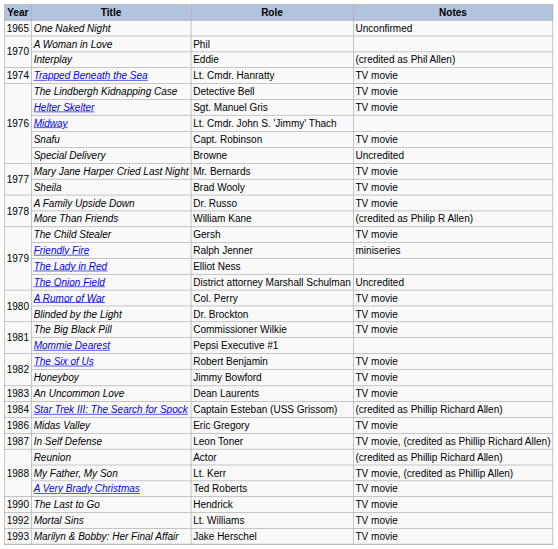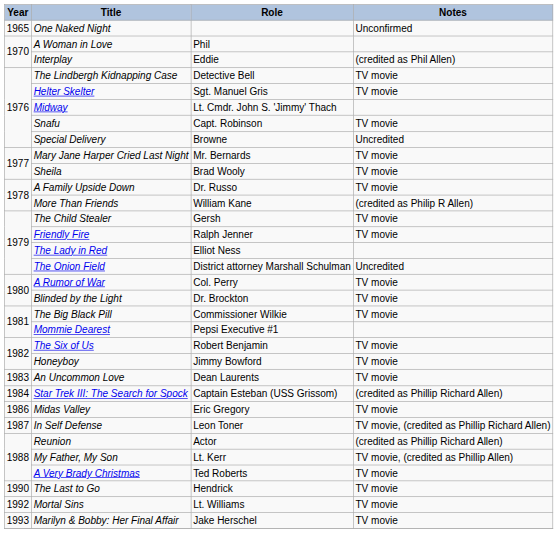 <table class="wikitable" style="font-size:95%;">
 <tr>
 <th style="background:#B0C4DE;">Year</th>
 <th style="background:#B0C4DE;">Title</th>
 <th style="background:#B0C4DE;">Role</th>
 <th style="background:#B0C4DE;">Notes</th>
 </tr>
 <tr>
 <td>1965</td>
 <td><em>One Naked Night</em></td>
 <td></td>
 <td>Unconfirmed</td>
 </tr>
 <tr>
 <td rowspan="2">1970</td>
 <td><em>A Woman in Love</em></td>
 <td>Phil</td>
 <td></td>
 </tr>
 <tr>
 <td><em>Interplay</em></td>
 <td>Eddie</td>
 <td>(credited as Phil Allen)</td>
-</tr>
-<tr>
-<td>1974</td>
-<td><em><a href='#'>Trapped Beneath the Sea</a></em></td>
-<td>Lt. Cmdr. Hanratty</td>
-<td>TV movie</td>
 </tr>
 <tr>
 <td rowspan="5">1976</td>
 <td><em>The Lindbergh Kidnapping Case</em></td>
 <td>Detective Bell</td>
 <td>TV movie</td>
 </tr>
 <tr>
 <td><em><a href='#'>Helter Skelter</a></em></td>
 <td>Sgt. Manuel Gris</td>
 <td>TV movie</td>
 </tr>
 <tr>
 <td><em><a href='#'>Midway</a></em></td>
 <td>Lt. Cmdr. John S. 'Jimmy' Thach</td>
 <td></td>
 </tr>
 <tr>
 <td><em>Snafu</em></td>
 <td>Capt. Robinson</td>
 <td>TV movie</td>
 </tr>
 <tr>
 <td><em>Special Delivery</em></td>
 <td>Browne</td>
 <td>Uncredited</td>
 </tr>
 <tr>
 <td rowspan="2">1977</td>
 <td><em>Mary Jane Harper Cried Last Night</em></td>
 <td>Mr. Bernards</td>
 <td>TV movie</td>
 </tr>
 <tr>
 <td><em>Sheila</em></td>
 <td>Brad Wooly</td>
 <td>TV movie</td>
 </tr>
 <tr>
 <td rowspan="2">1978</td>
 <td><em>A Family Upside Down</em></td>
 <td>Dr. Russo</td>
 <td>TV movie</td>
 </tr>
 <tr>
 <td><em>More Than Friends</em></td>
 <td>William Kane</td>
 <td>(credited as Philip R Allen)</td>
 </tr>
 <tr>
 <td rowspan="4">1979</td>
 <td><em>The Child Stealer</em></td>
 <td>Gersh</td>
 <td>TV movie</td>
 </tr>
 <tr>
 <td><em><a href='#'>Friendly Fire</a></em></td>
 <td>Ralph Jenner</td>
-<td>miniseries</td>
+<td>TV movie</td>
 </tr>
 <tr>
 <td><em><a href='#'>The Lady in Red</a></em></td>
 <td>Elliot Ness</td>
 <td></td>
 </tr>
 <tr>
 <td><em><a href='#'>The Onion Field</a></em></td>
 <td>District attorney Marshall Schulman</td>
 <td>Uncredited</td>
 </tr>
 <tr>
 <td rowspan="2">1980</td>
 <td><em><a href='#'>A Rumor of War</a></em></td>
 <td>Col. Perry</td>
 <td>TV movie</td>
 </tr>
 <tr>
 <td><em>Blinded by the Light</em></td>
 <td>Dr. Brockton</td>
 <td>TV movie</td>
 </tr>
 <tr>
 <td rowspan="2">1981</td>
 <td><em>The Big Black Pill</em></td>
 <td>Commissioner Wilkie</td>
 <td>TV movie</td>
 </tr>
 <tr>
 <td><em><a href='#'>Mommie Dearest</a></em></td>
 <td>Pepsi Executive #1</td>
 <td></td>
 </tr>
 <tr>
 <td rowspan="2">1982</td>
 <td><em><a href='#'>The Six of Us</a></em></td>
 <td>Robert Benjamin</td>
 <td>TV movie</td>
 </tr>
 <tr>
 <td><em>Honeyboy</em></td>
 <td>Jimmy Bowford</td>
 <td>TV movie</td>
 </tr>
 <tr>
 <td>1983</td>
 <td><em>An Uncommon Love</em></td>
 <td>Dean Laurents</td>
 <td>TV movie</td>
 </tr>
 <tr>
 <td>1984</td>
 <td><em><a href='#'>Star Trek III: The Search for Spock</a></em></td>
 <td>Captain Esteban (USS Grissom)</td>
 <td>(credited as Phillip Richard Allen)</td>
 </tr>
 <tr>
 <td>1986</td>
 <td><em>Midas Valley</em></td>
 <td>Eric Gregory</td>
 <td>TV movie</td>
 </tr>
 <tr>
 <td>1987</td>
 <td><em>In Self Defense</em></td>
 <td>Leon Toner</td>
 <td>TV movie, (credited as Phillip Richard Allen)</td>
 </tr>
 <tr>
 <td rowspan="3">1988</td>
 <td><em>Reunion</em></td>
 <td>Actor</td>
 <td>(credited as Phillip Richard Allen)</td>
 </tr>
 <tr>
 <td><em>My Father, My Son</em></td>
 <td>Lt. Kerr</td>
 <td>TV movie, (credited as Phillip Allen)</td>
 </tr>
 <tr>
 <td><em><a href='#'>A Very Brady Christmas</a></em></td>
 <td>Ted Roberts</td>
 <td>TV movie</td>
 </tr>
 <tr>
 <td>1990</td>
 <td><em>The Last to Go</em></td>
 <td>Hendrick</td>
 <td>TV movie</td>
 </tr>
 <tr>
 <td>1992</td>
 <td><em>Mortal Sins</em></td>
 <td>Lt. Williams</td>
 <td>TV movie</td>
 </tr>
 <tr>
 <td>1993</td>
 <td><em>Marilyn & Bobby: Her Final Affair</em></td>
 <td>Jake Herschel</td>
 <td>TV movie</td>
 </tr>
 <tr>
 </tr>
 </table>
